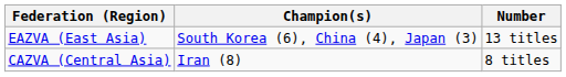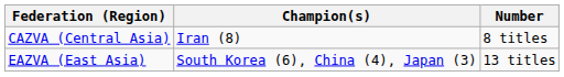 <table class="wikitable">
 <tr>
 <th>Federation (Region)</th>
 <th>Champion(s)</th>
 <th>Number</th>
 </tr>
 <tr>
+<td><a href='#'>CAZVA (Central Asia)</a></td>
+<td><a href='#'>Iran</a> (8)</td>
+<td>8 titles</td>
+</tr>
+<tr>
 <td><a href='#'>EAZVA (East Asia)</a></td>
 <td><a href='#'>South Korea</a> (6), <a href='#'>China</a> (4), <a href='#'>Japan</a> (3)</td>
 <td>13 titles</td>
 </tr>
-<tr>
-<td><a href='#'>CAZVA (Central Asia)</a></td>
-<td><a href='#'>Iran</a> (8)</td>
-<td>8 titles</td>
-</tr>
 </table>
